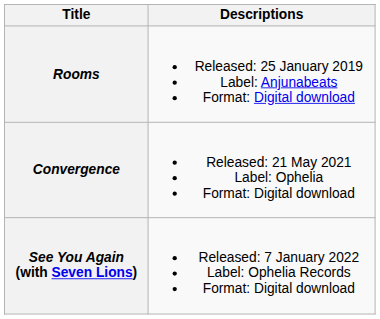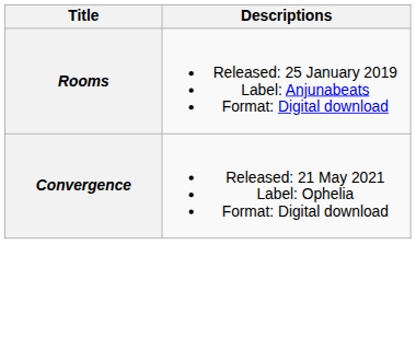 <table class="wikitable plainrowheaders" style="text-align:center;">
 <tr>
 <th scope="col" style="width:10em;">Title</th>
 <th scope="col" style="width:16em;">Descriptions</th>
 </tr>
 <tr>
 <th scope="row"><em>Rooms</em></th>
 <td><br><ul><li>Released: 25 January 2019</li><li>Label: <a href='#'>Anjunabeats</a></li><li>Format: <a href='#'>Digital download</a></li></ul></td>
 </tr>
 <tr>
 <th scope="row"><em>Convergence</em></th>
 <td><br><ul><li>Released: 21 May 2021</li><li>Label: Ophelia</li><li>Format: Digital download</li></ul></td>
 </tr>
-<tr>
-<th scope="row"><em>See You Again</em> <br><span>(with <a href='#'>Seven Lions</a>)</span></th>
-<td><br><ul><li>Released: 7 January 2022</li><li>Label: Ophelia Records</li><li>Format: Digital download</li></ul></td>
-</tr>
 </table>
